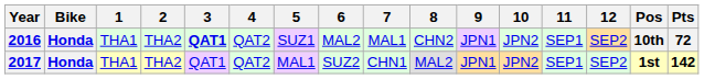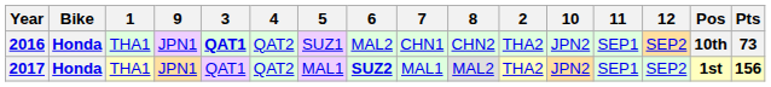 <table class="wikitable" style="text-align:center; font-size:90%;">
 <tr>
 <th>Year</th>
 <th>Bike</th>
 <th>1</th>
-<th>2</th>
+<th>9</th>
 <th>3</th>
 <th>4</th>
 <th>5</th>
 <th>6</th>
 <th>7</th>
 <th>8</th>
-<th>9</th>
+<th>2</th>
 <th>10</th>
 <th>11</th>
 <th>12</th>
 <th>Pos</th>
 <th>Pts</th>
 </tr>
 <tr>
 <th><a href='#'>2016</a></th>
 <th><a href='#'>Honda</a></th>
 <td style="background:#dfffdf;"><a href='#'>THA1</a><br></td>
-<td style="background:#dfffdf;"><a href='#'>THA2</a><br></td>
+<td style="background:#efcfff;"><a href='#'>JPN1</a><br></td>
 <td style="background:#dfffdf;"><strong><a href='#'>QAT1</a><br></strong></td>
 <td style="background:#dfffdf;"><a href='#'>QAT2</a><br></td>
 <td style="background:#efcfff;"><a href='#'>SUZ1</a><br></td>
 <td style="background:#dfffdf;"><a href='#'>MAL2</a><br></td>
-<td style="background:#dfffdf;"><a href='#'>MAL1</a><br></td>
+<td style="background:#dfffdf;"><a href='#'>CHN1</a><br></td>
 <td style="background:#dfffdf;"><a href='#'>CHN2</a><br></td>
-<td style="background:#efcfff;"><a href='#'>JPN1</a><br></td>
+<td style="background:#dfffdf;"><a href='#'>THA2</a><br></td>
 <td style="background:#dfffdf;"><a href='#'>JPN2</a><br></td>
 <td style="background:#dfffdf;"><a href='#'>SEP1</a><br></td>
 <td style="background:#ffdf9f;"><a href='#'>SEP2</a><br></td>
 <th>10th</th>
-<th>72</th>
+<th>73</th>
 </tr>
 <tr>
 <th><a href='#'>2017</a></th>
 <th><a href='#'>Honda</a></th>
 <td style="background:#ffffbf;"><a href='#'>THA1</a><br></td>
-<td style="background:#ffffbf;"><a href='#'>THA2</a><br></td>
+<td style="background:#ffdf9f;"><a href='#'>JPN1</a><br></td>
 <td style="background:#efcfff;"><a href='#'>QAT1</a><br></td>
 <td style="background:#dfffdf;"><a href='#'>QAT2</a><br></td>
 <td style="background:#efcfff;"><a href='#'>MAL1</a><br></td>
-<td style="background:#dfffdf;"><a href='#'>SUZ2</a><br></td>
-<td style="background:#dfffdf;"><a href='#'>CHN1</a><br></td>
+<td style="background:#dfffdf;"><strong><a href='#'>SUZ2</a><br></strong></td>
+<td style="background:#dfffdf;"><a href='#'>MAL1</a><br></td>
 <td style="background:#dfdfdf;"><a href='#'>MAL2</a><br></td>
-<td style="background:#ffdf9f;"><a href='#'>JPN1</a><br></td>
+<td style="background:#ffffbf;"><a href='#'>THA2</a><br></td>
 <td style="background:#ffdf9f;"><a href='#'>JPN2</a><br></td>
 <td style="background:#dfffdf;"><a href='#'>SEP1</a><br></td>
 <td style="background:#dfffdf;"><a href='#'>SEP2</a><br></td>
 <th style="background:#FFFFBF;">1st</th>
-<th style="background:#FFFFBF;">142</th>
+<th style="background:#FFFFBF;">156</th>
 </tr>
 </table>
